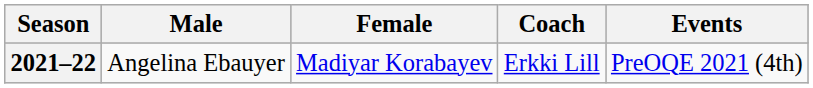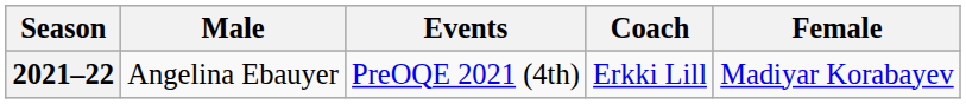 <table class="wikitable">
 <tr>
 <th scope="col">Season</th>
 <th scope="col">Male</th>
+<th scope="col">Events</th>
+<th scope="col">Coach</th>
 <th scope="col">Female</th>
-<th scope="col">Coach</th>
-<th scope="col">Events</th>
 </tr>
 <tr>
 <th scope="row">2021–22</th>
 <td>Angelina Ebauyer</td>
+<td><a href='#'>PreOQE 2021</a> (4th)</td>
+<td><a href='#'>Erkki Lill</a></td>
 <td><a href='#'>Madiyar Korabayev</a></td>
-<td><a href='#'>Erkki Lill</a></td>
-<td><a href='#'>PreOQE 2021</a> (4th)</td>
 </tr>
 </table>
